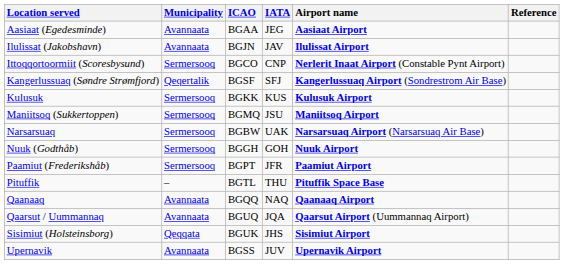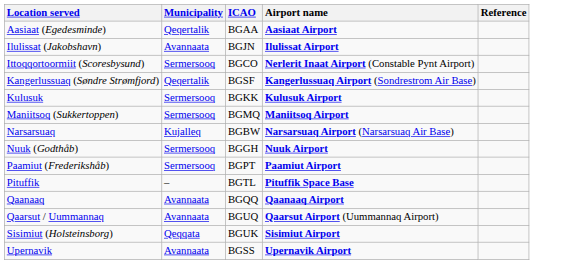 <table class="wikitable sortable">
 <tr valign=baseline>
 <th style="text-align:left; white-space:nowrap;"><a href='#'>Location served</a></th>
 <th style="text-align:left;"><a href='#'>Municipality</a></th>
 <th style="text-align:left;"><a href='#'>ICAO</a></th>
-<th style="text-align:left;"><a href='#'>IATA</a></th>
 <th style="text-align:left; white-space:nowrap;">Airport name</th>
 <th style="text-align:left;">Reference</th>
 </tr>
 <tr valign=top>
 <td><a href='#'>Aasiaat</a> (<em>Egedesminde</em>)</td>
-<td><a href='#'>Avannaata</a></td>
+<td><a href='#'>Qeqertalik</a></td>
 <td>BGAA</td>
-<td>JEG</td>
 <td><strong><a href='#'>Aasiaat Airport</a></strong></td>
 <td></td>
 </tr>
 <tr valign=top>
 <td><a href='#'>Ilulissat</a> (<em>Jakobshavn</em>)</td>
 <td><a href='#'>Avannaata</a></td>
 <td>BGJN</td>
-<td>JAV</td>
 <td><strong><a href='#'>Ilulissat Airport</a></strong></td>
 <td></td>
 </tr>
 <tr valign=top>
 <td><a href='#'>Ittoqqortoormiit</a> (<em>Scoresbysund</em>)</td>
 <td><a href='#'>Sermersooq</a></td>
 <td>BGCO</td>
-<td>CNP</td>
 <td><strong><a href='#'>Nerlerit Inaat Airport</a></strong> (Constable Pynt Airport)</td>
 <td></td>
 </tr>
 <tr valign=top>
 <td><a href='#'>Kangerlussuaq</a> (<em>Søndre Strømfjord</em>)</td>
 <td><a href='#'>Qeqertalik</a></td>
 <td>BGSF</td>
-<td>SFJ</td>
 <td><strong><a href='#'>Kangerlussuaq Airport</a></strong> (<a href='#'>Sondrestrom Air Base</a>)</td>
 <td></td>
 </tr>
 <tr valign=top>
 <td><a href='#'>Kulusuk</a></td>
 <td><a href='#'>Sermersooq</a></td>
 <td>BGKK</td>
-<td>KUS</td>
 <td><strong><a href='#'>Kulusuk Airport</a></strong></td>
 <td></td>
 </tr>
 <tr valign=top>
 <td><a href='#'>Maniitsoq</a> (<em>Sukkertoppen</em>)</td>
 <td><a href='#'>Sermersooq</a></td>
 <td>BGMQ</td>
-<td>JSU</td>
 <td><strong><a href='#'>Maniitsoq Airport</a></strong></td>
 <td></td>
 </tr>
 <tr valign=top>
 <td><a href='#'>Narsarsuaq</a></td>
-<td><a href='#'>Sermersooq</a></td>
+<td><a href='#'>Kujalleq</a></td>
 <td>BGBW</td>
-<td>UAK</td>
 <td><strong><a href='#'>Narsarsuaq Airport</a></strong> (<a href='#'>Narsarsuaq Air Base</a>)</td>
 <td></td>
 </tr>
 <tr valign=top>
 <td><a href='#'>Nuuk</a> (<em>Godthåb</em>)</td>
 <td><a href='#'>Sermersooq</a></td>
 <td>BGGH</td>
-<td>GOH</td>
 <td><strong><a href='#'>Nuuk Airport</a></strong></td>
 <td></td>
 </tr>
 <tr valign=top>
 <td><a href='#'>Paamiut</a> (<em>Frederikshåb</em>)</td>
 <td><a href='#'>Sermersooq</a></td>
 <td>BGPT</td>
-<td>JFR</td>
 <td><strong><a href='#'>Paamiut Airport</a></strong></td>
 <td></td>
 </tr>
 <tr valign=top>
 <td><a href='#'>Pituffik</a></td>
 <td>–</td>
 <td>BGTL</td>
-<td>THU</td>
 <td><strong><a href='#'>Pituffik Space Base</a></strong></td>
 <td></td>
 </tr>
 <tr valign=top>
 <td><a href='#'>Qaanaaq</a></td>
 <td><a href='#'>Avannaata</a></td>
 <td>BGQQ</td>
-<td>NAQ</td>
 <td><strong><a href='#'>Qaanaaq Airport</a></strong></td>
 <td></td>
 </tr>
 <tr valign=top>
 <td><a href='#'>Qaarsut</a> / <a href='#'>Uummannaq</a></td>
 <td><a href='#'>Avannaata</a></td>
 <td>BGUQ</td>
-<td>JQA</td>
 <td><strong><a href='#'>Qaarsut Airport</a></strong> (Uummannaq Airport)</td>
 <td></td>
 </tr>
 <tr valign=top>
 <td><a href='#'>Sisimiut</a> (<em>Holsteinsborg</em>)</td>
 <td><a href='#'>Qeqqata</a></td>
 <td>BGUK</td>
-<td>JHS</td>
 <td><strong><a href='#'>Sisimiut Airport</a></strong></td>
 <td></td>
 </tr>
 <tr valign=top>
 <td><a href='#'>Upernavik</a></td>
 <td><a href='#'>Avannaata</a></td>
 <td>BGSS</td>
-<td>JUV</td>
 <td><strong><a href='#'>Upernavik Airport</a></strong></td>
 <td></td>
 </tr>
 </table>
